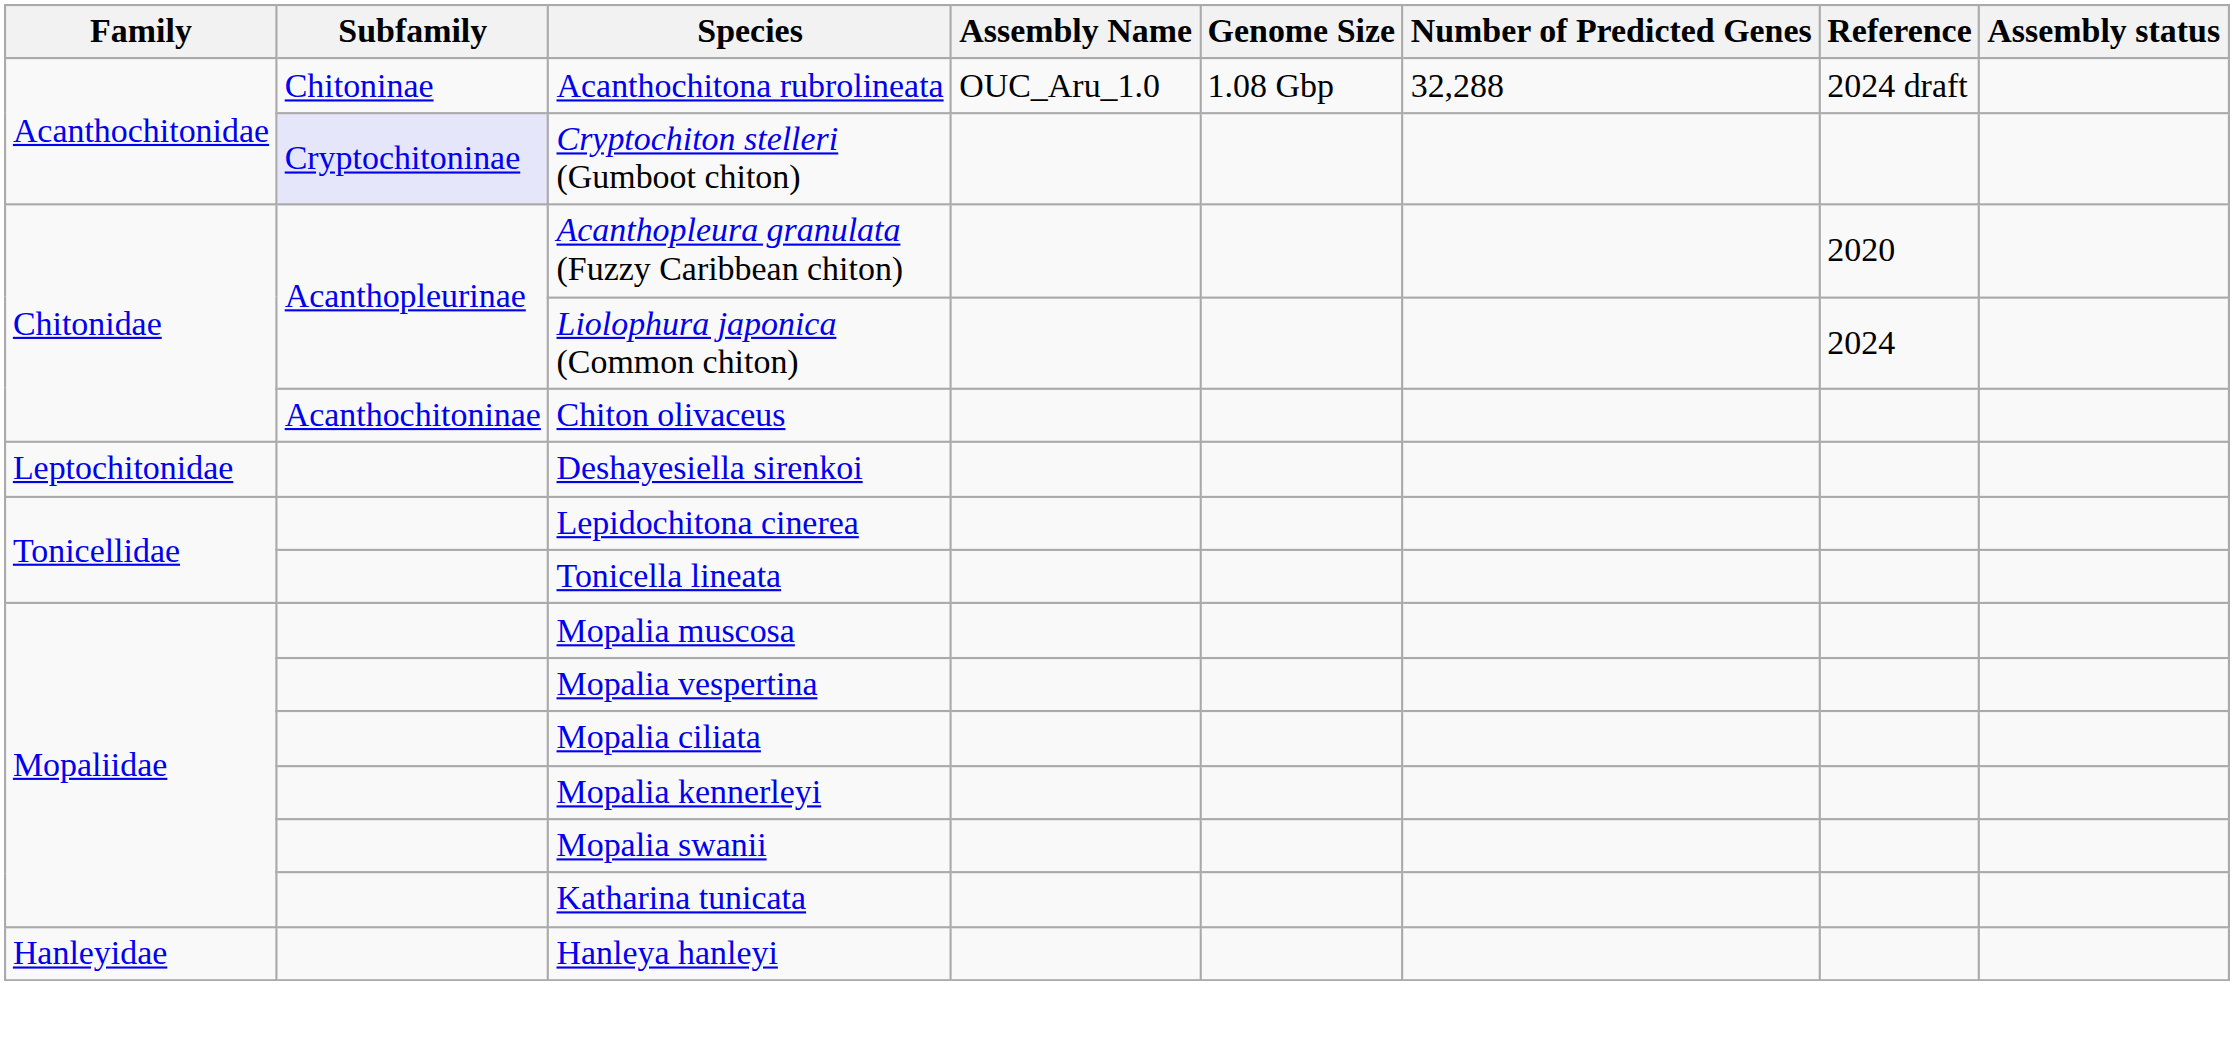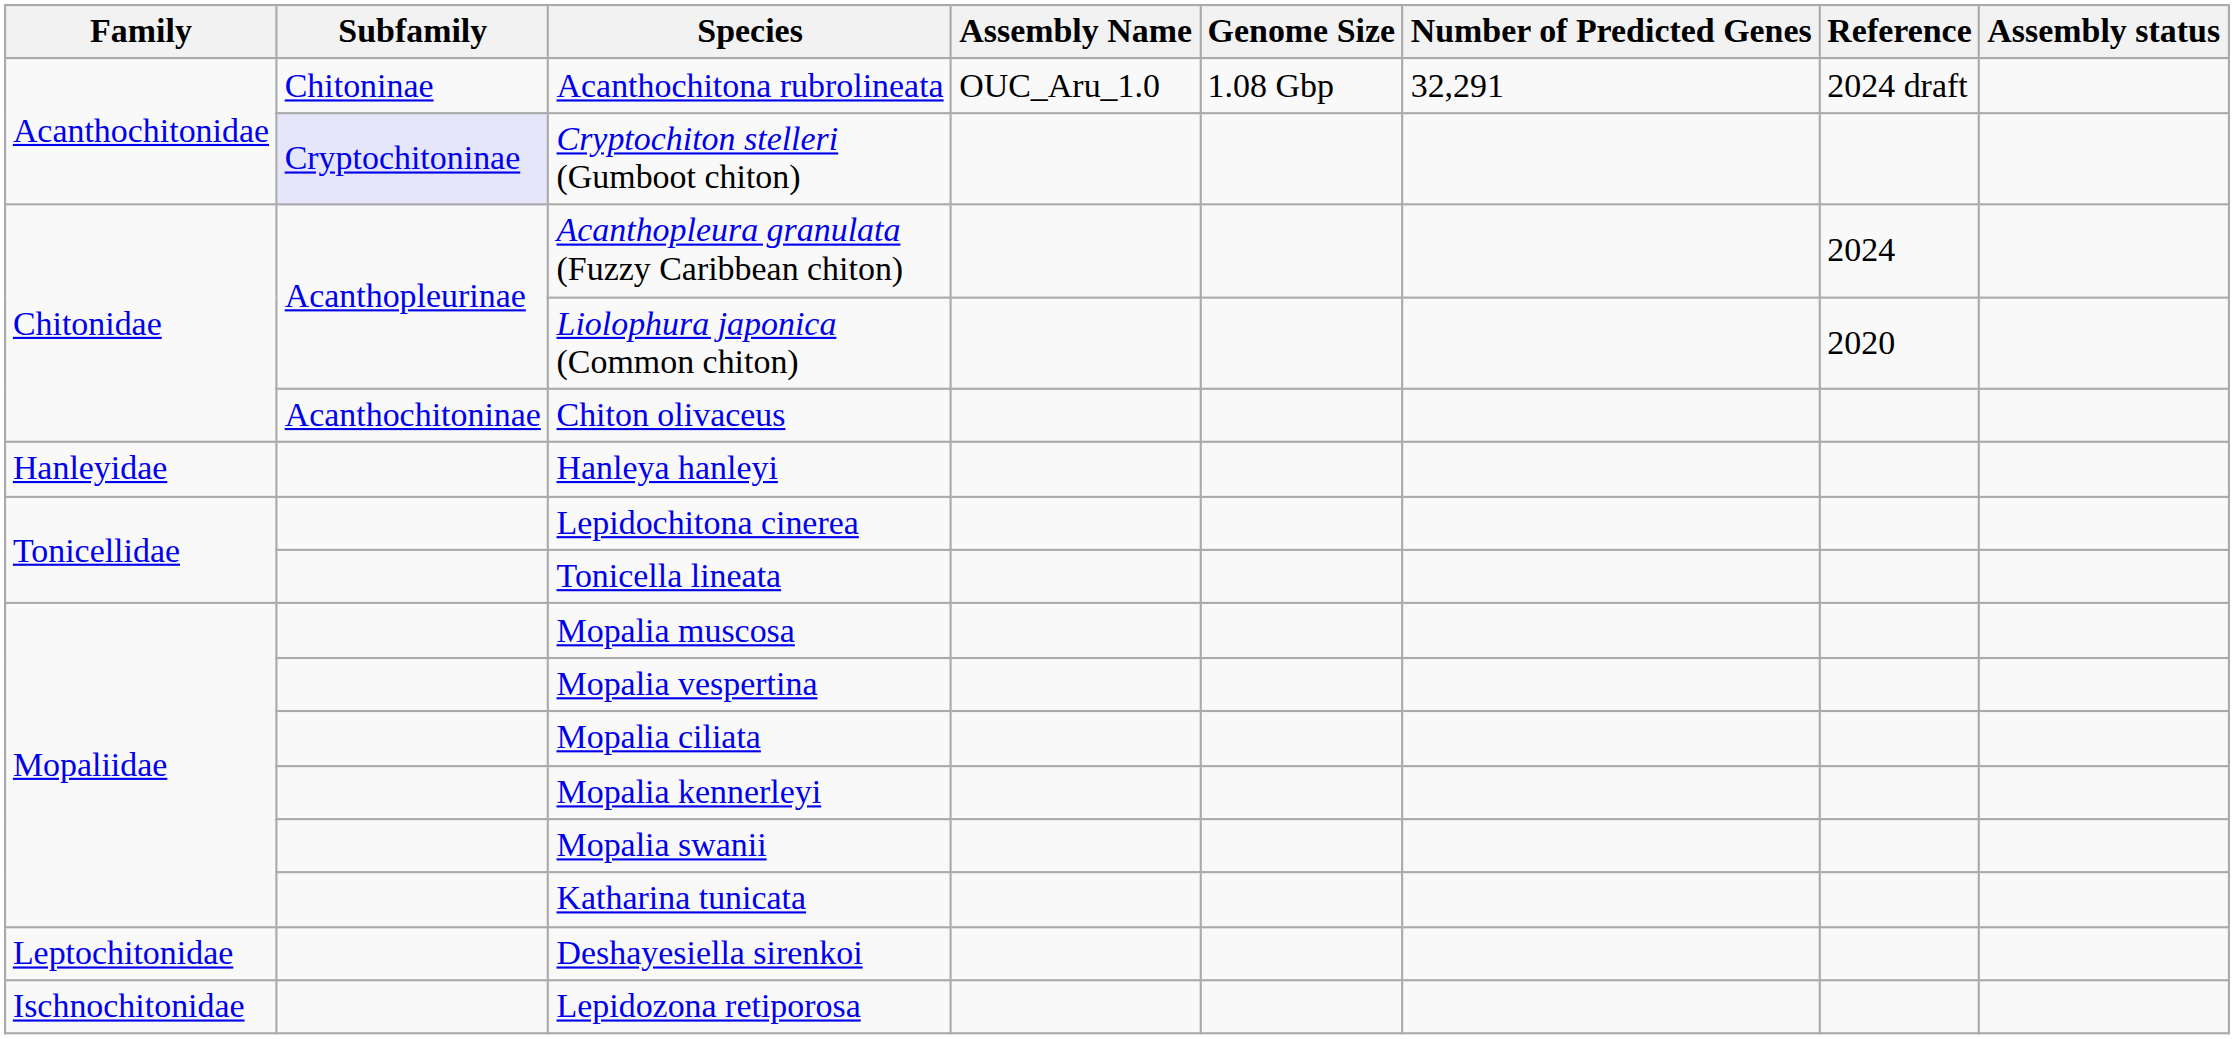 <table class="wikitable sortable">
 <tr>
 <th>Family</th>
 <th>Subfamily</th>
 <th>Species</th>
 <th>Assembly Name</th>
 <th>Genome Size</th>
 <th>Number of Predicted Genes</th>
 <th>Reference</th>
 <th>Assembly status</th>
 </tr>
 <tr>
 <td rowspan="2"><a href='#'>Acanthochitonidae</a></td>
 <td><a href='#'>Chitoninae</a></td>
 <td><a href='#'>Acanthochitona rubrolineata</a></td>
 <td>OUC_Aru_1.0</td>
 <td>1.08 Gbp</td>
-<td>32,288</td>
+<td>32,291</td>
 <td>2024 draft</td>
 <td></td>
 </tr>
 <tr>
 <td style="background: lavender;"><a href='#'>Cryptochitoninae</a></td>
 <td><a href='#'><em>Cryptochiton stelleri</em></a><br>(Gumboot chiton)</td>
 <td></td>
 <td></td>
 <td></td>
 <td></td>
 <td></td>
 </tr>
 <tr>
 <td rowspan="3"><a href='#'>Chitonidae</a></td>
 <td rowspan="2"><a href='#'>Acanthopleurinae</a></td>
 <td><em><a href='#'>Acanthopleura granulata</a></em><br>(Fuzzy Caribbean chiton)</td>
 <td></td>
 <td></td>
 <td></td>
-<td>2020</td>
+<td>2024</td>
 <td></td>
 </tr>
 <tr>
 <td><em><a href='#'>Liolophura japonica</a></em><br>(Common chiton)</td>
 <td></td>
 <td></td>
 <td></td>
-<td>2024</td>
+<td>2020</td>
 <td></td>
 </tr>
 <tr>
 <td><a href='#'>Acanthochitoninae</a></td>
 <td colspan="1"><a href='#'>Chiton olivaceus</a></td>
 <td></td>
 <td></td>
 <td></td>
 <td></td>
 <td></td>
 </tr>
 <tr>
-<td><a href='#'>Leptochitonidae</a></td>
+<td><a href='#'>Hanleyidae</a></td>
 <td></td>
-<td><a href='#'>Deshayesiella sirenkoi</a></td>
+<td><a href='#'>Hanleya hanleyi</a></td>
 <td></td>
 <td></td>
 <td></td>
 <td></td>
 <td></td>
 </tr>
 <tr>
 <td rowspan="2"><a href='#'>Tonicellidae</a></td>
 <td colspan="1"></td>
 <td colspan="1"><a href='#'>Lepidochitona cinerea</a></td>
 <td></td>
 <td></td>
 <td></td>
 <td></td>
 <td></td>
 </tr>
 <tr>
 <td></td>
 <td><a href='#'>Tonicella lineata</a></td>
 <td></td>
 <td></td>
 <td></td>
 <td></td>
 <td></td>
 </tr>
 <tr>
 <td rowspan="6"><a href='#'>Mopaliidae</a></td>
 <td colspan="1"></td>
 <td colspan="1"><a href='#'>Mopalia muscosa</a></td>
 <td></td>
 <td></td>
 <td></td>
 <td></td>
 <td></td>
 </tr>
 <tr>
 <td></td>
 <td><a href='#'>Mopalia vespertina</a></td>
 <td></td>
 <td></td>
 <td></td>
 <td></td>
 <td></td>
 </tr>
 <tr>
 <td></td>
 <td><a href='#'>Mopalia ciliata</a></td>
 <td></td>
 <td></td>
 <td></td>
 <td></td>
 <td></td>
 </tr>
 <tr>
 <td></td>
 <td><a href='#'>Mopalia kennerleyi</a></td>
 <td></td>
 <td></td>
 <td></td>
 <td></td>
 <td></td>
 </tr>
 <tr>
 <td></td>
 <td><a href='#'>Mopalia swanii</a></td>
 <td></td>
 <td></td>
 <td></td>
 <td></td>
 <td></td>
 </tr>
 <tr>
 <td></td>
 <td><a href='#'>Katharina tunicata</a></td>
 <td></td>
 <td></td>
 <td></td>
 <td></td>
 <td></td>
 </tr>
 <tr>
-<td><a href='#'>Hanleyidae</a></td>
+<td><a href='#'>Leptochitonidae</a></td>
 <td></td>
-<td><a href='#'>Hanleya hanleyi</a></td>
+<td><a href='#'>Deshayesiella sirenkoi</a></td>
+<td></td>
+<td></td>
+<td></td>
+<td></td>
+<td></td>
+</tr>
+<tr>
+<td><a href='#'>Ischnochitonidae</a></td>
+<td></td>
+<td><a href='#'>Lepidozona retiporosa</a></td>
 <td></td>
 <td></td>
 <td></td>
 <td></td>
 <td></td>
 </tr>
 </table>
